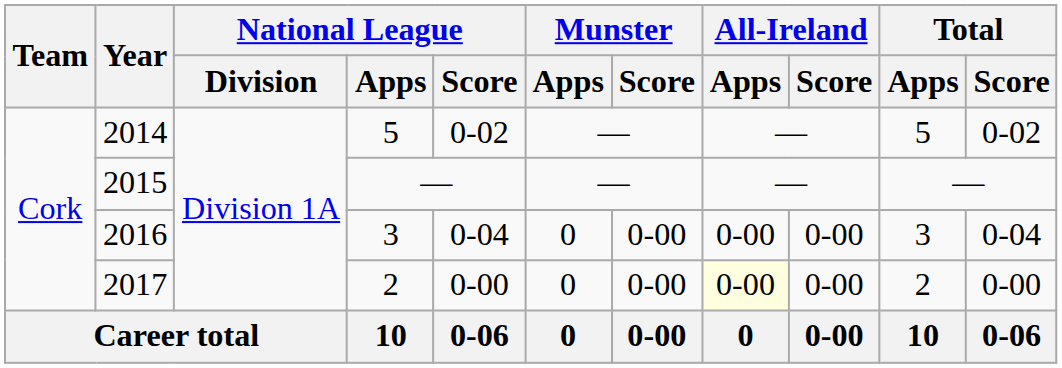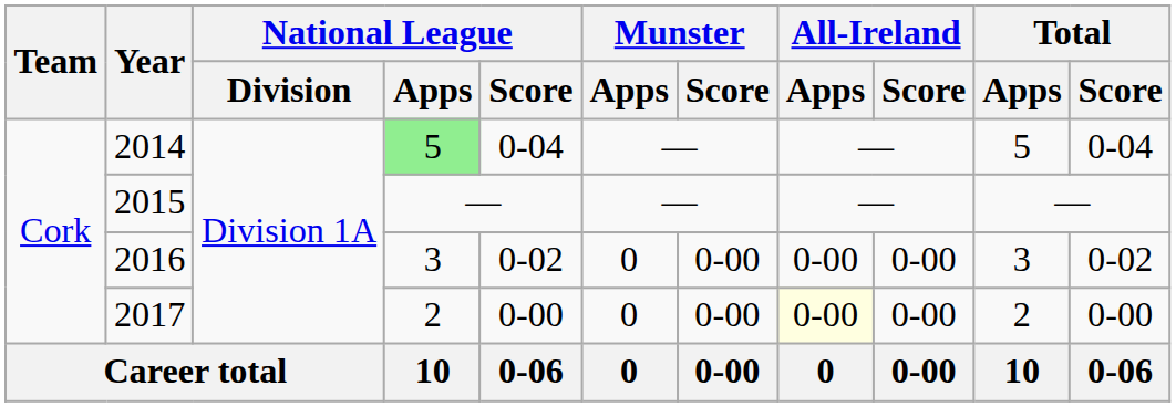 <table class="wikitable" style="text-align:center">
 <tr>
 <th rowspan="2">Team</th>
 <th rowspan="2">Year</th>
 <th colspan="3"><a href='#'>National League</a></th>
 <th colspan="2"><a href='#'>Munster</a></th>
 <th colspan="2"><a href='#'>All-Ireland</a></th>
 <th colspan="2">Total</th>
 </tr>
 <tr>
 <th>Division</th>
 <th>Apps</th>
 <th>Score</th>
 <th>Apps</th>
 <th>Score</th>
 <th>Apps</th>
 <th>Score</th>
 <th>Apps</th>
 <th>Score</th>
 </tr>
 <tr>
 <td rowspan="4"><a href='#'>Cork</a></td>
 <td>2014</td>
 <td rowspan="4"><a href='#'>Division 1A</a></td>
-<td>5</td>
-<td>0-02</td>
+<td style="background: lightgreen;">5</td>
+<td>0-04</td>
 <td colspan=2>—</td>
 <td colspan=2>—</td>
 <td>5</td>
-<td>0-02</td>
+<td>0-04</td>
 </tr>
 <tr>
 <td>2015</td>
 <td colspan=2>—</td>
 <td colspan=2>—</td>
 <td colspan=2>—</td>
 <td colspan=2>—</td>
 </tr>
 <tr>
 <td>2016</td>
 <td>3</td>
-<td>0-04</td>
+<td>0-02</td>
 <td>0</td>
 <td>0-00</td>
 <td>0-00</td>
 <td>0-00</td>
 <td>3</td>
-<td>0-04</td>
+<td>0-02</td>
 </tr>
 <tr>
 <td>2017</td>
 <td>2</td>
 <td>0-00</td>
 <td>0</td>
 <td>0-00</td>
 <td style="background: lightyellow;">0-00</td>
 <td>0-00</td>
 <td>2</td>
 <td>0-00</td>
 </tr>
 <tr>
 <th colspan="3">Career total</th>
 <th>10</th>
 <th>0-06</th>
 <th>0</th>
 <th>0-00</th>
 <th>0</th>
 <th>0-00</th>
 <th>10</th>
 <th>0-06</th>
 </tr>
 </table>
